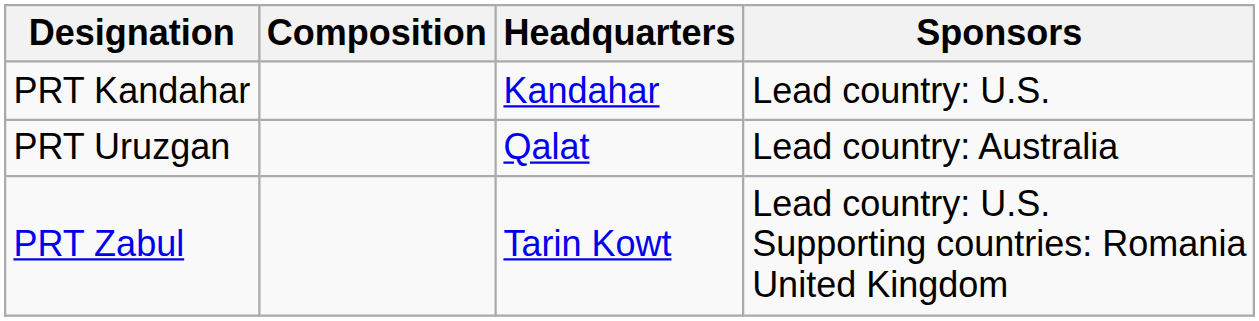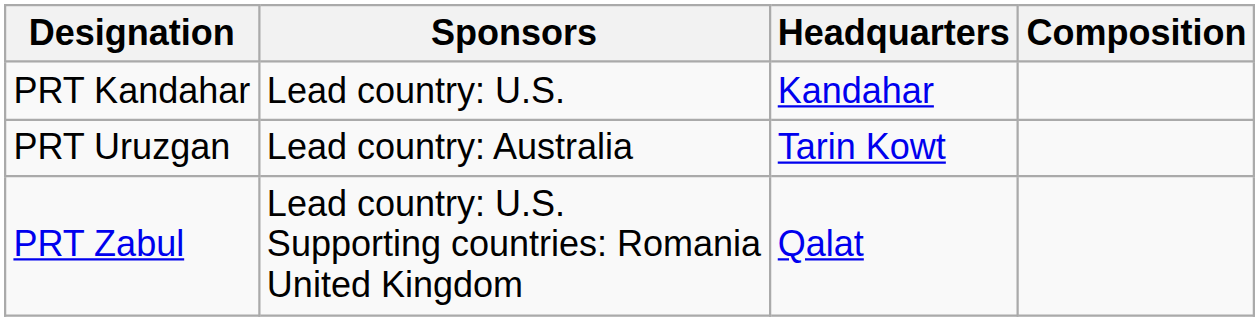 <table class="wikitable">
 <tr>
 <th>Designation</th>
+<th>Sponsors</th>
+<th>Headquarters</th>
 <th>Composition</th>
-<th>Headquarters</th>
-<th>Sponsors</th>
 </tr>
 <tr>
 <td>PRT Kandahar</td>
+<td>Lead country: U.S.</td>
+<td><a href='#'>Kandahar</a></td>
 <td></td>
-<td><a href='#'>Kandahar</a></td>
-<td>Lead country: U.S.</td>
 </tr>
 <tr>
 <td>PRT Uruzgan</td>
+<td>Lead country: Australia</td>
+<td><a href='#'>Tarin Kowt</a></td>
 <td></td>
-<td><a href='#'>Qalat</a></td>
-<td>Lead country: Australia</td>
 </tr>
 <tr>
 <td><a href='#'>PRT Zabul</a></td>
+<td>Lead country: U.S.<br>Supporting countries: Romania<br>United Kingdom</td>
+<td><a href='#'>Qalat</a></td>
 <td></td>
-<td><a href='#'>Tarin Kowt</a></td>
-<td>Lead country: U.S.<br>Supporting countries: Romania<br>United Kingdom</td>
 </tr>
 </table>
